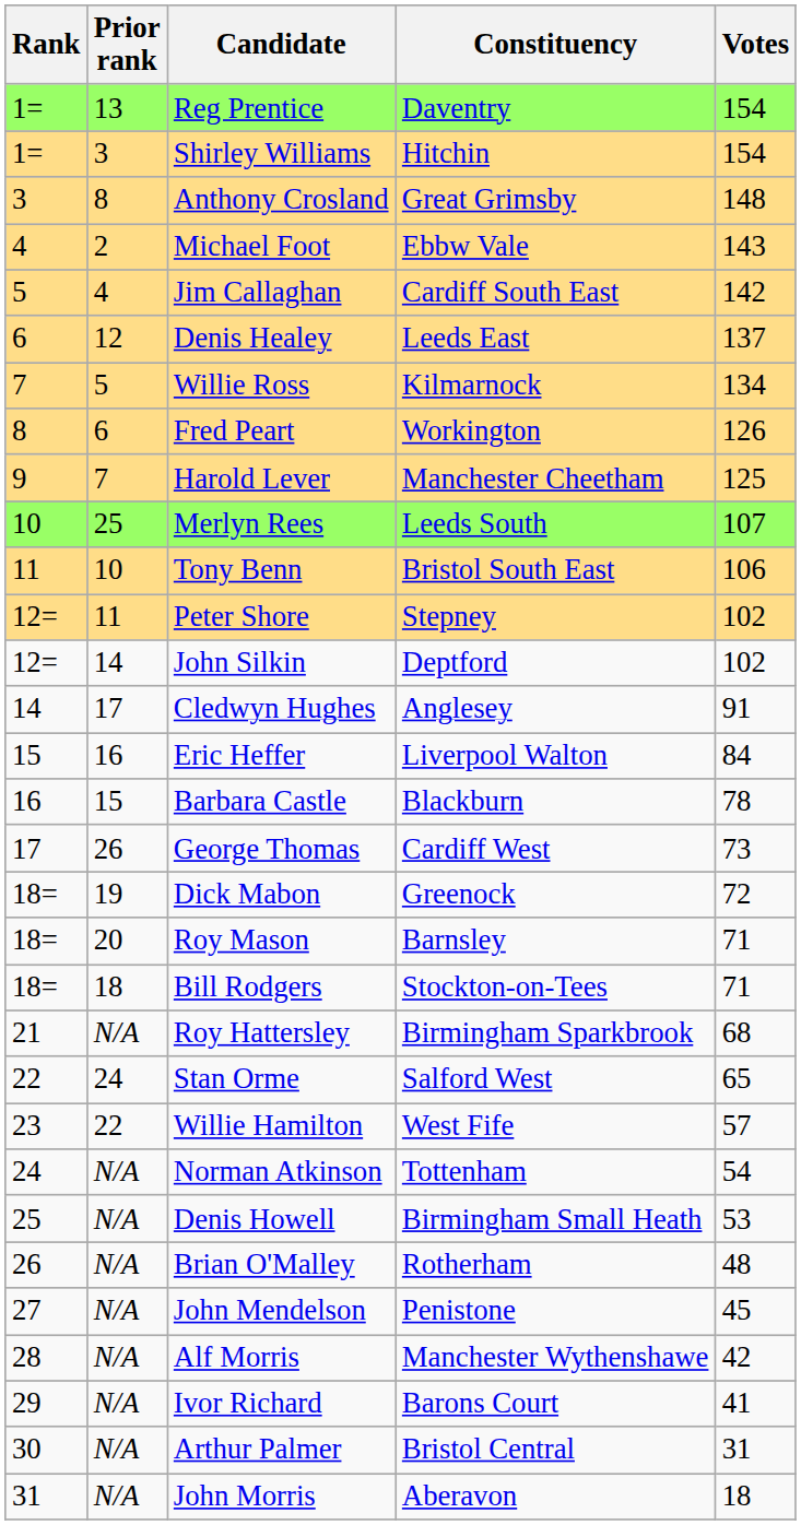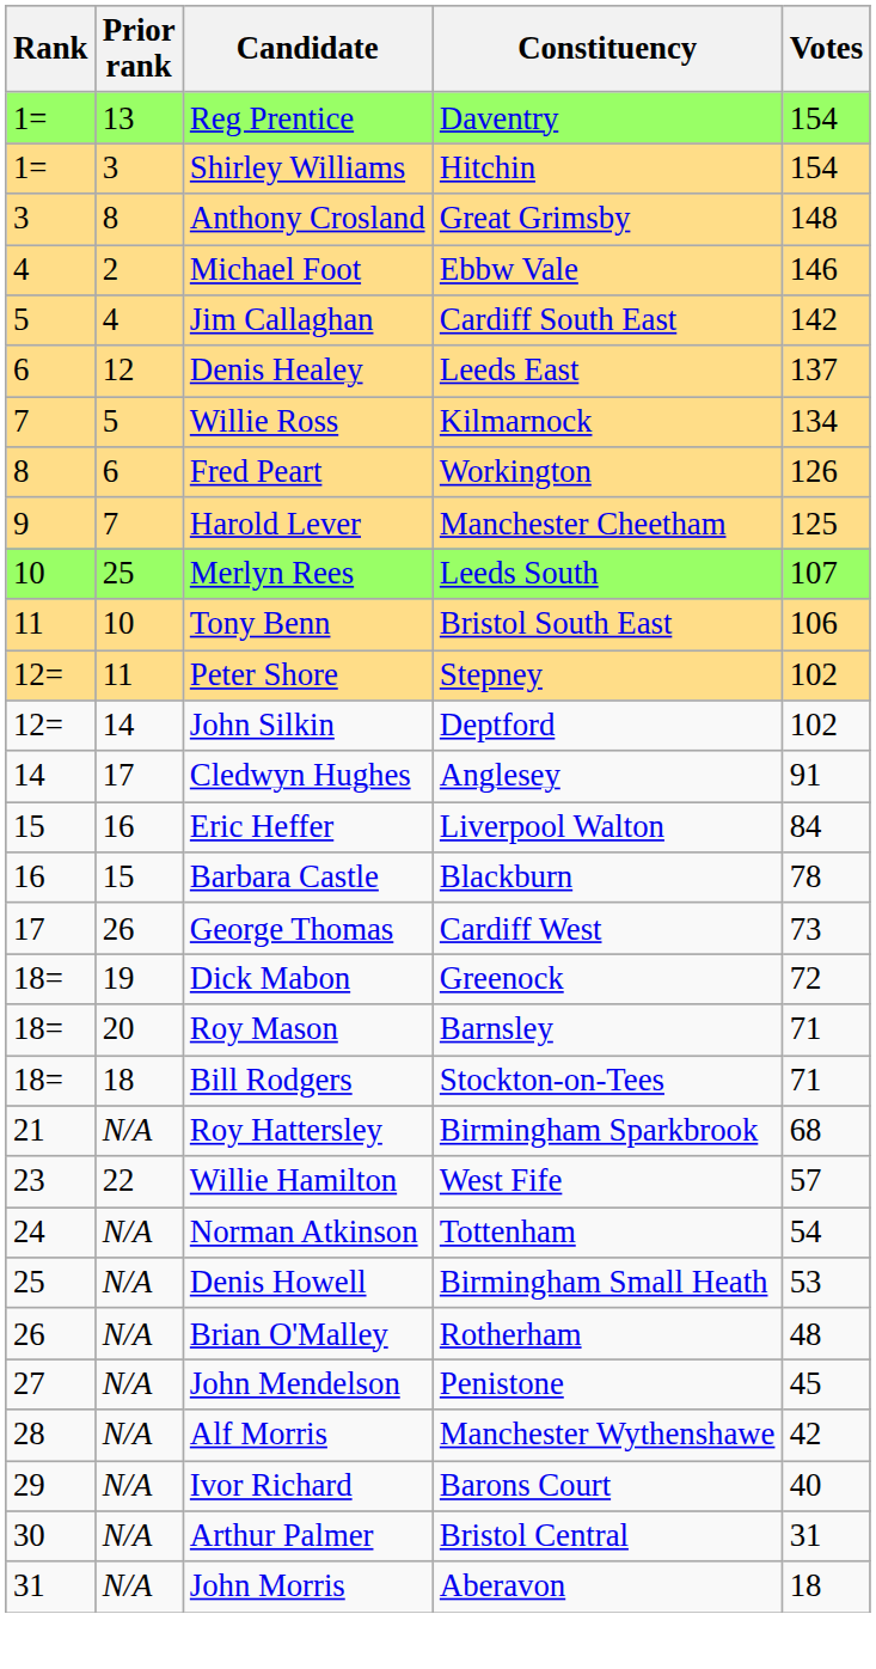 <table class="wikitable sortable">
 <tr>
 <th>Rank<br></th>
 <th>Prior<br>rank<br></th>
 <th>Candidate<br></th>
 <th>Constituency<br></th>
 <th>Votes<br></th>
 </tr>
 <tr bgcolor=99ff66>
 <td>1=</td>
 <td>13</td>
 <td><a href='#'>Reg Prentice</a></td>
 <td><a href='#'>Daventry</a></td>
 <td>154</td>
 </tr>
 <tr bgcolor=ffdd88>
 <td>1=</td>
 <td>3</td>
 <td><a href='#'>Shirley Williams</a></td>
 <td><a href='#'>Hitchin</a></td>
 <td>154</td>
 </tr>
 <tr bgcolor=ffdd88>
 <td>3</td>
 <td>8</td>
 <td><a href='#'>Anthony Crosland</a></td>
 <td><a href='#'>Great Grimsby</a></td>
 <td>148</td>
 </tr>
 <tr bgcolor=ffdd88>
 <td>4</td>
 <td>2</td>
 <td><a href='#'>Michael Foot</a></td>
 <td><a href='#'>Ebbw Vale</a></td>
-<td>143</td>
+<td>146</td>
 </tr>
 <tr bgcolor=ffdd88>
 <td>5</td>
 <td>4</td>
 <td><a href='#'>Jim Callaghan</a></td>
 <td><a href='#'>Cardiff South East</a></td>
 <td>142</td>
 </tr>
 <tr bgcolor=ffdd88>
 <td>6</td>
 <td>12</td>
 <td><a href='#'>Denis Healey</a></td>
 <td><a href='#'>Leeds East</a></td>
 <td>137</td>
 </tr>
 <tr bgcolor=ffdd88>
 <td>7</td>
 <td>5</td>
 <td><a href='#'>Willie Ross</a></td>
 <td><a href='#'>Kilmarnock</a></td>
 <td>134</td>
 </tr>
 <tr bgcolor=ffdd88>
 <td>8</td>
 <td>6</td>
 <td><a href='#'>Fred Peart</a></td>
 <td><a href='#'>Workington</a></td>
 <td>126</td>
 </tr>
 <tr bgcolor=ffdd88>
 <td>9</td>
 <td>7</td>
 <td><a href='#'>Harold Lever</a></td>
 <td><a href='#'>Manchester Cheetham</a></td>
 <td>125</td>
 </tr>
 <tr bgcolor=99ff66>
 <td>10</td>
 <td>25</td>
 <td><a href='#'>Merlyn Rees</a></td>
 <td><a href='#'>Leeds South</a></td>
 <td>107</td>
 </tr>
 <tr bgcolor=ffdd88>
 <td>11</td>
 <td>10</td>
 <td><a href='#'>Tony Benn</a></td>
 <td><a href='#'>Bristol South East</a></td>
 <td>106</td>
 </tr>
 <tr bgcolor=ffdd88>
 <td>12=</td>
 <td>11</td>
 <td><a href='#'>Peter Shore</a></td>
 <td><a href='#'>Stepney</a></td>
 <td>102</td>
 </tr>
 <tr>
 <td>12=</td>
 <td>14</td>
 <td><a href='#'>John Silkin</a></td>
 <td><a href='#'>Deptford</a></td>
 <td>102</td>
 </tr>
 <tr>
 <td>14</td>
 <td>17</td>
 <td><a href='#'>Cledwyn Hughes</a></td>
 <td><a href='#'>Anglesey</a></td>
 <td>91</td>
 </tr>
 <tr>
 <td>15</td>
 <td>16</td>
 <td><a href='#'>Eric Heffer</a></td>
 <td><a href='#'>Liverpool Walton</a></td>
 <td>84</td>
 </tr>
 <tr>
 <td>16</td>
 <td>15</td>
 <td><a href='#'>Barbara Castle</a></td>
 <td><a href='#'>Blackburn</a></td>
 <td>78</td>
 </tr>
 <tr>
 <td>17</td>
 <td>26</td>
 <td><a href='#'>George Thomas</a></td>
 <td><a href='#'>Cardiff West</a></td>
 <td>73</td>
 </tr>
 <tr>
 <td>18=</td>
 <td>19</td>
 <td><a href='#'>Dick Mabon</a></td>
 <td><a href='#'>Greenock</a></td>
 <td>72</td>
 </tr>
 <tr>
 <td>18=</td>
 <td>20</td>
 <td><a href='#'>Roy Mason</a></td>
 <td><a href='#'>Barnsley</a></td>
 <td>71</td>
 </tr>
 <tr>
 <td>18=</td>
 <td>18</td>
 <td><a href='#'>Bill Rodgers</a></td>
 <td><a href='#'>Stockton-on-Tees</a></td>
 <td>71</td>
 </tr>
 <tr>
 <td>21</td>
 <td><em>N/A</em></td>
 <td><a href='#'>Roy Hattersley</a></td>
 <td><a href='#'>Birmingham Sparkbrook</a></td>
 <td>68</td>
 </tr>
 <tr>
-<td>22</td>
-<td>24</td>
-<td><a href='#'>Stan Orme</a></td>
-<td><a href='#'>Salford West</a></td>
-<td>65</td>
-</tr>
-<tr>
 <td>23</td>
 <td>22</td>
 <td><a href='#'>Willie Hamilton</a></td>
 <td><a href='#'>West Fife</a></td>
 <td>57</td>
 </tr>
 <tr>
 <td>24</td>
 <td><em>N/A</em></td>
 <td><a href='#'>Norman Atkinson</a></td>
 <td><a href='#'>Tottenham</a></td>
 <td>54</td>
 </tr>
 <tr>
 <td>25</td>
 <td><em>N/A</em></td>
 <td><a href='#'>Denis Howell</a></td>
 <td><a href='#'>Birmingham Small Heath</a></td>
 <td>53</td>
 </tr>
 <tr>
 <td>26</td>
 <td><em>N/A</em></td>
 <td><a href='#'>Brian O'Malley</a></td>
 <td><a href='#'>Rotherham</a></td>
 <td>48</td>
 </tr>
 <tr>
 <td>27</td>
 <td><em>N/A</em></td>
 <td><a href='#'>John Mendelson</a></td>
 <td><a href='#'>Penistone</a></td>
 <td>45</td>
 </tr>
 <tr>
 <td>28</td>
 <td><em>N/A</em></td>
 <td><a href='#'>Alf Morris</a></td>
 <td><a href='#'>Manchester Wythenshawe</a></td>
 <td>42</td>
 </tr>
 <tr>
 <td>29</td>
 <td><em>N/A</em></td>
 <td><a href='#'>Ivor Richard</a></td>
 <td><a href='#'>Barons Court</a></td>
-<td>41</td>
+<td>40</td>
 </tr>
 <tr>
 <td>30</td>
 <td><em>N/A</em></td>
 <td><a href='#'>Arthur Palmer</a></td>
 <td><a href='#'>Bristol Central</a></td>
 <td>31</td>
 </tr>
 <tr>
 <td>31</td>
 <td><em>N/A</em></td>
 <td><a href='#'>John Morris</a></td>
 <td><a href='#'>Aberavon</a></td>
 <td>18</td>
 </tr>
 </table>
